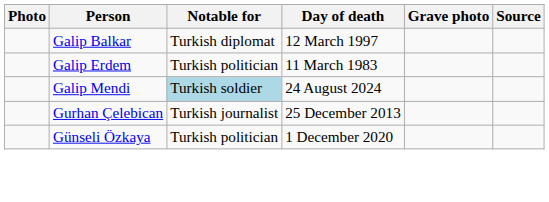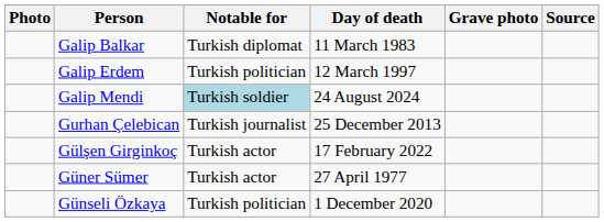 <table class="wikitable sortable">
 <tr>
 <th scope=col>Photo</th>
 <th scope=col>Person</th>
 <th scope=col>Notable for</th>
 <th scope=col>Day of death</th>
 <th scope=col>Grave photo</th>
 <th scope=col>Source</th>
 </tr>
 <tr>
 <td></td>
 <td><a href='#'>Galip Balkar</a></td>
 <td>Turkish diplomat</td>
-<td>12 March 1997</td>
+<td>11 March 1983</td>
 <td></td>
 <td></td>
 </tr>
 <tr>
 <td></td>
 <td><a href='#'>Galip Erdem</a></td>
 <td>Turkish politician</td>
-<td>11 March 1983</td>
+<td>12 March 1997</td>
 <td></td>
 </tr>
 <tr>
 <td></td>
 <td><a href='#'>Galip Mendi</a></td>
 <td style="background: lightblue;">Turkish soldier</td>
 <td>24 August 2024</td>
 <td></td>
 <td></td>
 </tr>
 <tr>
 <td></td>
 <td><a href='#'>Gurhan Çelebican</a></td>
 <td>Turkish journalist</td>
 <td>25 December 2013</td>
 <td></td>
 <td></td>
 </tr>
 <tr>
 <td></td>
+<td><a href='#'>Gülşen Girginkoç</a></td>
+<td>Turkish actor</td>
+<td>17 February 2022</td>
+<td></td>
+<td></td>
+</tr>
+<tr>
+<td></td>
+<td><a href='#'>Güner Sümer</a></td>
+<td>Turkish actor</td>
+<td>27 April 1977</td>
+<td></td>
+<td></td>
+</tr>
+<tr>
+<td></td>
 <td><a href='#'>Günseli Özkaya</a></td>
 <td>Turkish politician</td>
 <td>1 December 2020</td>
 <td></td>
 <td></td>
 </tr>
 </table>
